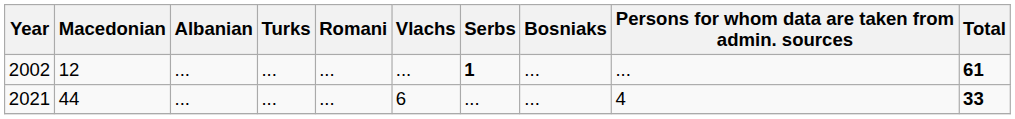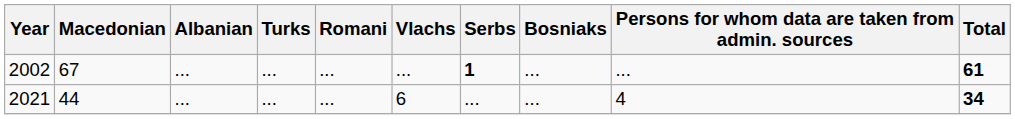 <table class="wikitable">
 <tr>
 <th>Year</th>
 <th>Macedonian</th>
 <th>Albanian</th>
 <th>Turks</th>
 <th>Romani</th>
 <th>Vlachs</th>
 <th>Serbs</th>
 <th>Bosniaks</th>
 <th><abbr>Persons for whom data are taken from admin. sources</abbr></th>
 <th>Total</th>
 </tr>
 <tr>
 <td>2002</td>
-<td>12</td>
+<td>67</td>
 <td>...</td>
 <td>...</td>
 <td>...</td>
 <td>...</td>
 <td><strong>1</strong></td>
 <td>...</td>
 <td>...</td>
 <td><strong>61</strong></td>
 </tr>
 <tr>
 <td>2021</td>
 <td>44</td>
 <td>...</td>
 <td>...</td>
 <td>...</td>
 <td>6</td>
 <td>...</td>
 <td>...</td>
 <td>4</td>
-<td><strong>33</strong></td>
+<td><strong>34</strong></td>
 </tr>
 <tr>
 </tr>
 </table>
